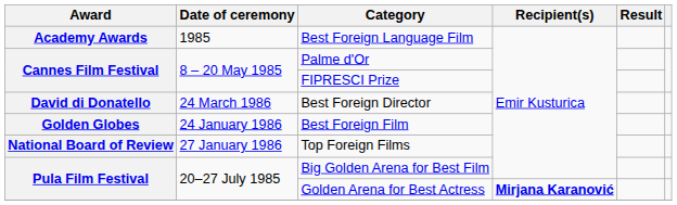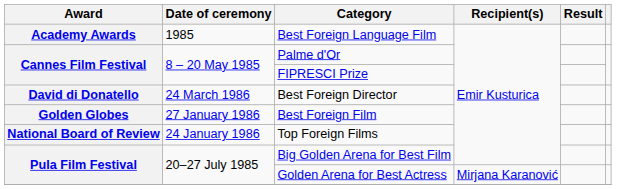 <table class="wikitable plainrowheaders sortable">
 <tr>
 <th scope="col">Award</th>
 <th scope="col">Date of ceremony</th>
 <th scope="col">Category</th>
 <th scope="col">Recipient(s)</th>
 <th scope="col">Result</th>
 <th scope="col" class="unsortable"></th>
 </tr>
 <tr>
 <th scope="row"><a href='#'>Academy Awards</a></th>
 <td rowspan="1">1985</td>
 <td><a href='#'>Best Foreign Language Film</a></td>
 <td rowspan="7"><a href='#'>Emir Kusturica</a></td>
 <td></td>
 <td rowspan="1"></td>
 </tr>
 <tr>
 <th scope="row" rowspan=2><a href='#'>Cannes Film Festival</a></th>
 <td rowspan="2"><a href='#'>8 – 20 May 1985</a></td>
 <td><a href='#'>Palme d'Or</a></td>
 <td></td>
 <td rowspan="2"></td>
 </tr>
 <tr>
 <td><a href='#'>FIPRESCI Prize</a></td>
 <td></td>
 </tr>
 <tr>
 <th scope="row"><a href='#'>David di Donatello</a></th>
 <td rowspan="1"><a href='#'>24 March 1986</a></td>
 <td>Best Foreign Director</td>
 <td></td>
 <td rowspan="1"></td>
 </tr>
 <tr>
 <th scope="row"><a href='#'>Golden Globes</a></th>
-<td rowspan="1"><a href='#'>24 January 1986</a></td>
+<td rowspan="1"><a href='#'>27 January 1986</a></td>
 <td><a href='#'>Best Foreign Film</a></td>
 <td></td>
 <td rowspan="1"></td>
 </tr>
 <tr>
 <th scope="row"><a href='#'>National Board of Review</a></th>
-<td rowspan="1"><a href='#'>27 January 1986</a></td>
+<td rowspan="1"><a href='#'>24 January 1986</a></td>
 <td>Top Foreign Films</td>
 <td></td>
 <td rowspan="1"></td>
 </tr>
 <tr>
 <th scope="row" rowspan=2><a href='#'>Pula Film Festival</a></th>
 <td rowspan="2">20–27 July 1985</td>
 <td><a href='#'>Big Golden Arena for Best Film</a></td>
 <td></td>
 <td rowspan="1"></td>
 </tr>
 <tr>
 <td><a href='#'>Golden Arena for Best Actress</a></td>
-<td><strong><a href='#'>Mirjana Karanović</a></strong></td>
+<td><a href='#'>Mirjana Karanović</a></td>
 <td></td>
 <td rowspan="1"></td>
 </tr>
 <tr>
 </tr>
 </table>
